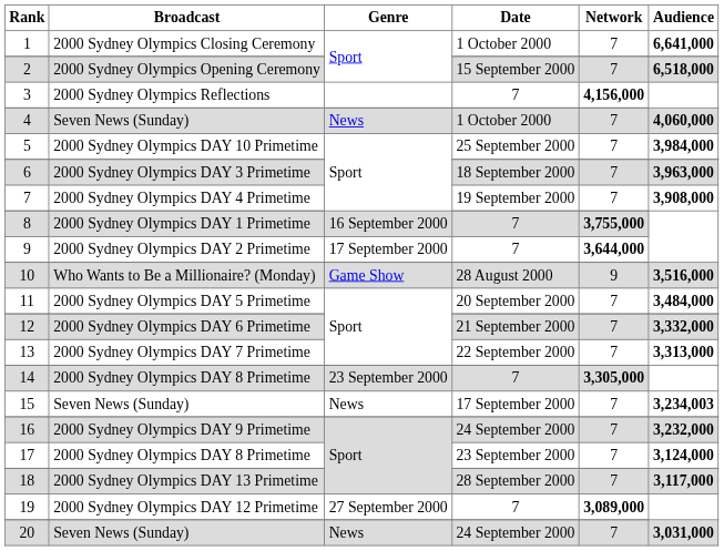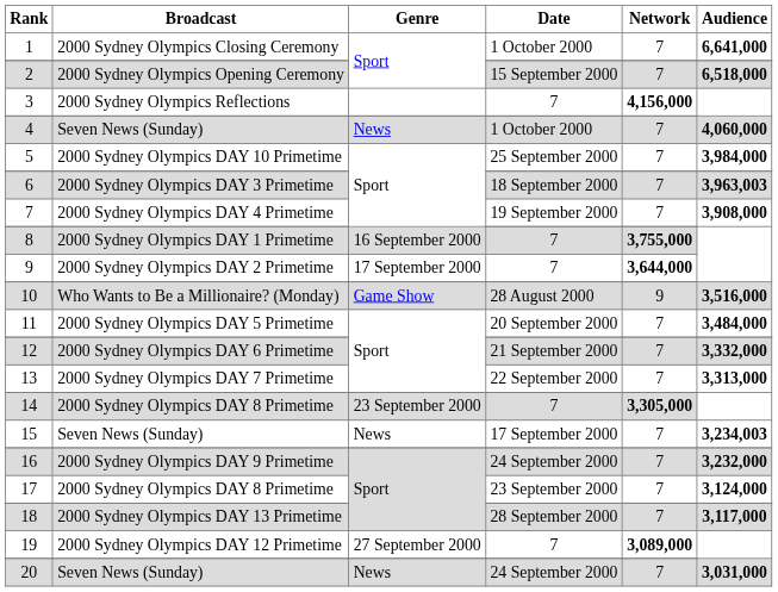 <table border="1" cellpadding="4" cel lspacing="0" border="1px solid #aaa" style="border-collapse:collapse">
 <tr bgcolor="white">
 <th><strong>Rank</strong></th>
 <th><strong>Broadcast</strong></th>
 <th><strong>Genre</strong></th>
 <th><strong>Date</strong></th>
 <th><strong>Network</strong></th>
 <th><strong>Audience</strong></th>
 </tr>
 <tr>
 <td align="center">1</td>
 <td>2000 Sydney Olympics Closing Ceremony</td>
 <td rowspan='3'><a href='#'>Sport</a></td>
 <td>1 October 2000</td>
 <td align="center">7</td>
 <th>6,641,000</th>
 </tr>
 <tr>
 </tr>
 <tr bgcolor=gainsboro>
 <td align="center">2</td>
 <td>2000 Sydney Olympics Opening Ceremony</td>
 <td>15 September 2000</td>
 <td align="center">7</td>
 <th>6,518,000</th>
 </tr>
 <tr>
 <td align="center">3</td>
 <td>2000 Sydney Olympics Reflections</td>
 <td></td>
 <td align="center">7</td>
 <th>4,156,000</th>
 </tr>
 <tr>
 </tr>
 <tr bgcolor=gainsboro>
 <td align="center">4</td>
 <td>Seven News (Sunday)</td>
 <td><a href='#'>News</a></td>
 <td>1 October 2000</td>
 <td align="center">7</td>
 <th>4,060,000</th>
 </tr>
 <tr>
 <td align="center">5</td>
 <td>2000 Sydney Olympics DAY 10 Primetime</td>
 <td rowspan='5'>Sport</td>
 <td>25 September 2000</td>
 <td align="center">7</td>
 <th>3,984,000</th>
 </tr>
 <tr>
 </tr>
 <tr bgcolor=gainsboro>
 <td align="center">6</td>
 <td>2000 Sydney Olympics DAY 3 Primetime</td>
 <td>18 September 2000</td>
 <td align="center">7</td>
-<th>3,963,000</th>
+<th>3,963,003</th>
 </tr>
 <tr>
 <td align="center">7</td>
 <td>2000 Sydney Olympics DAY 4 Primetime</td>
 <td>19 September 2000</td>
 <td align="center">7</td>
 <th>3,908,000</th>
 </tr>
 <tr>
 </tr>
 <tr bgcolor=gainsboro>
 <td align="center">8</td>
 <td>2000 Sydney Olympics DAY 1 Primetime</td>
 <td>16 September 2000</td>
 <td align="center">7</td>
 <th>3,755,000</th>
 </tr>
 <tr>
 <td align="center">9</td>
 <td>2000 Sydney Olympics DAY 2 Primetime</td>
 <td>17 September 2000</td>
 <td align="center">7</td>
 <th>3,644,000</th>
 </tr>
 <tr>
 </tr>
 <tr bgcolor=gainsboro>
 <td align="center">10</td>
 <td>Who Wants to Be a Millionaire? (Monday)</td>
 <td><a href='#'>Game Show</a></td>
 <td>28 August 2000</td>
 <td align="center">9</td>
 <th>3,516,000</th>
 </tr>
 <tr>
 <td align="center">11</td>
 <td>2000 Sydney Olympics DAY 5 Primetime</td>
 <td rowspan='4'>Sport</td>
 <td>20 September 2000</td>
 <td align="center">7</td>
 <th>3,484,000</th>
 </tr>
 <tr>
 </tr>
 <tr bgcolor=gainsboro>
 <td align="center">12</td>
 <td>2000 Sydney Olympics DAY 6 Primetime</td>
 <td>21 September 2000</td>
 <td align="center">7</td>
 <th>3,332,000</th>
 </tr>
 <tr>
 <td align="center">13</td>
 <td>2000 Sydney Olympics DAY 7 Primetime</td>
 <td>22 September 2000</td>
 <td align="center">7</td>
 <th>3,313,000</th>
 </tr>
 <tr>
 </tr>
 <tr bgcolor=gainsboro>
 <td align="center">14</td>
 <td>2000 Sydney Olympics DAY 8 Primetime</td>
 <td>23 September 2000</td>
 <td align="center">7</td>
 <th>3,305,000</th>
 </tr>
 <tr>
 <td align="center">15</td>
 <td>Seven News (Sunday)</td>
 <td>News</td>
 <td>17 September 2000</td>
 <td align="center">7</td>
 <th>3,234,003</th>
 </tr>
 <tr>
 </tr>
 <tr bgcolor=gainsboro>
 <td align="center">16</td>
 <td>2000 Sydney Olympics DAY 9 Primetime</td>
 <td rowspan='4'>Sport</td>
 <td>24 September 2000</td>
 <td align="center">7</td>
 <th>3,232,000</th>
 </tr>
 <tr>
 <td align="center">17</td>
 <td>2000 Sydney Olympics DAY 8 Primetime</td>
 <td>23 September 2000</td>
 <td align="center">7</td>
 <th>3,124,000</th>
 </tr>
 <tr>
 </tr>
 <tr bgcolor=gainsboro>
 <td align="center">18</td>
 <td>2000 Sydney Olympics DAY 13 Primetime</td>
 <td>28 September 2000</td>
 <td align="center">7</td>
 <th>3,117,000</th>
 </tr>
 <tr>
 <td align="center">19</td>
 <td>2000 Sydney Olympics DAY 12 Primetime</td>
 <td>27 September 2000</td>
 <td align="center">7</td>
 <th>3,089,000</th>
 </tr>
 <tr>
 </tr>
 <tr bgcolor=gainsboro>
 <td align="center">20</td>
 <td>Seven News (Sunday)</td>
 <td>News</td>
 <td>24 September 2000</td>
 <td align="center">7</td>
 <th>3,031,000</th>
 </tr>
 </table>
